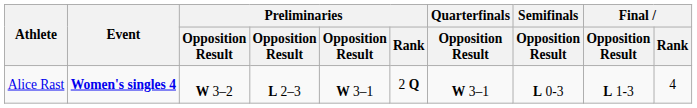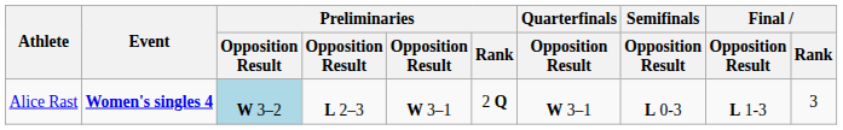 <table class=wikitable style="font-size:90%">
 <tr>
 <th rowspan="2">Athlete</th>
 <th rowspan="2">Event</th>
 <th colspan="4">Preliminaries</th>
 <th>Quarterfinals</th>
 <th>Semifinals</th>
 <th colspan="2">Final / </th>
 </tr>
 <tr>
 <th>Opposition<br>Result</th>
 <th>Opposition<br>Result</th>
 <th>Opposition<br>Result</th>
 <th>Rank</th>
 <th>Opposition<br>Result</th>
 <th>Opposition<br>Result</th>
 <th>Opposition<br>Result</th>
 <th>Rank</th>
 </tr>
 <tr>
 <td><a href='#'>Alice Rast</a></td>
 <td><strong><a href='#'>Women's singles 4</a></strong></td>
-<td align="center"><br><strong>W</strong> 3–2</td>
+<td align="center" style="background: lightblue;"><br><strong>W</strong> 3–2</td>
 <td align="center"><br><strong>L</strong> 2–3</td>
 <td align="center"><br><strong>W</strong> 3–1</td>
 <td align="center">2 <strong>Q</strong></td>
 <td align="center"><br><strong>W</strong> 3–1</td>
 <td align="center"><br><strong>L</strong> 0-3</td>
 <td align="center"><br><strong>L</strong> 1-3</td>
-<td align="center">4</td>
+<td align="center">3</td>
 </tr>
 </table>
